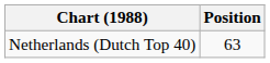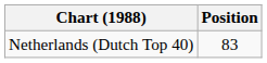 <table class="wikitable">
 <tr>
 <th>Chart (1988)</th>
 <th>Position</th>
 </tr>
 <tr>
 <td>Netherlands (Dutch Top 40)</td>
-<td style="text-align:center">63</td>
+<td style="text-align:center">83</td>
 </tr>
 </table>
